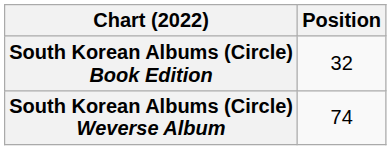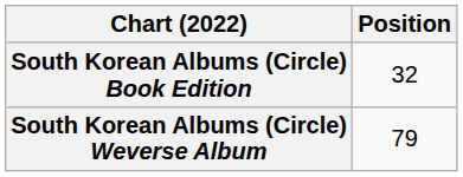 <table class="wikitable plainrowheaders" style="text-align:center">
 <tr>
 <th scope="col">Chart (2022)</th>
 <th scope="col">Position</th>
 </tr>
 <tr>
 <th scope="row">South Korean Albums (Circle)<br><em>Book Edition</em></th>
 <td>32</td>
 </tr>
 <tr>
 <th scope="row">South Korean Albums (Circle)<br><em>Weverse Album</em></th>
-<td>74</td>
+<td>79</td>
 </tr>
 </table>
